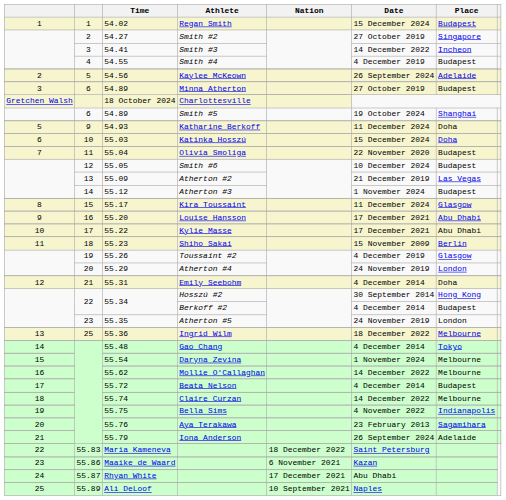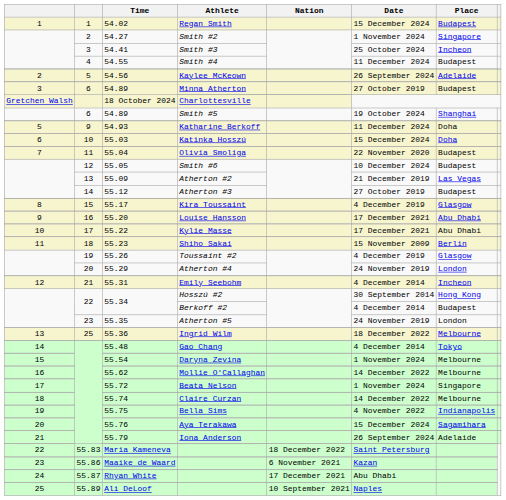 <table class="wikitable sortable">
 <tr>
 <th></th>
 <th></th>
 <th>Time</th>
 <th>Athlete</th>
 <th>Nation</th>
 <th>Date</th>
 <th>Place</th>
 <th class="unsortable"></th>
 </tr>
 <tr bgcolor=f6F5CE>
 <td align=center>1</td>
 <td align=center>1</td>
 <td>54.02</td>
 <td><a href='#'>Regan Smith</a></td>
 <td></td>
 <td>15 December 2024</td>
 <td><a href='#'>Budapest</a></td>
 <td></td>
 </tr>
 <tr>
 <td rowspan="3"></td>
 <td align=center>2</td>
 <td>54.27</td>
 <td><em>Smith #2</em></td>
 <td rowspan="3"></td>
-<td>27 October 2019</td>
+<td>1 November 2024</td>
 <td><a href='#'>Singapore</a></td>
 <td></td>
 </tr>
 <tr>
 <td align=center>3</td>
 <td>54.41</td>
 <td><em>Smith #3</em></td>
-<td>14 December 2022</td>
+<td>25 October 2024</td>
 <td><a href='#'>Incheon</a></td>
 <td></td>
 </tr>
 <tr>
 <td align=center>4</td>
 <td>54.55</td>
 <td><em>Smith #4</em></td>
-<td>4 December 2019</td>
+<td>11 December 2024</td>
 <td>Budapest</td>
 <td></td>
 </tr>
 <tr>
 </tr>
 <tr bgcolor=f6F5CE>
 <td align=center>2</td>
 <td align=center>5</td>
 <td>54.56</td>
 <td><a href='#'>Kaylee McKeown</a></td>
 <td></td>
 <td>26 September 2024</td>
 <td><a href='#'>Adelaide</a></td>
 <td></td>
 </tr>
 <tr>
 </tr>
 <tr bgcolor=f6F5CE>
 <td rowspan="2" align=center>3</td>
 <td rowspan="2" align=center>6</td>
 <td rowspan="2">54.89</td>
 <td><a href='#'>Minna Atherton</a></td>
 <td></td>
 <td>27 October 2019</td>
 <td>Budapest</td>
 <td></td>
 </tr>
 <tr>
 </tr>
 <tr bgcolor=f6F5CE>
 <td><a href='#'>Gretchen Walsh</a></td>
 <td></td>
 <td>18 October 2024</td>
 <td><a href='#'>Charlottesville</a></td>
 <td></td>
 </tr>
 <tr>
 <td></td>
 <td align=center>6</td>
 <td>54.89</td>
 <td><em>Smith #5</em></td>
 <td></td>
 <td>19 October 2024</td>
 <td><a href='#'>Shanghai</a></td>
 <td></td>
 </tr>
 <tr>
 </tr>
 <tr bgcolor=f6F5CE>
 <td align=center>5</td>
 <td align=center>9</td>
 <td>54.93</td>
 <td><a href='#'>Katharine Berkoff</a></td>
 <td></td>
 <td>11 December 2024</td>
 <td>Doha</td>
 <td></td>
 </tr>
 <tr>
 </tr>
 <tr bgcolor=f6F5CE>
 <td align=center>6</td>
 <td align=center>10</td>
 <td>55.03</td>
 <td><a href='#'>Katinka Hosszú</a></td>
 <td></td>
 <td>15 December 2024</td>
 <td><a href='#'>Doha</a></td>
 <td></td>
 </tr>
 <tr>
 </tr>
 <tr bgcolor=f6F5CE>
 <td align=center>7</td>
 <td align=center>11</td>
 <td>55.04</td>
 <td><a href='#'>Olivia Smoliga</a></td>
 <td></td>
 <td>22 November 2020</td>
 <td>Budapest</td>
 <td></td>
 </tr>
 <tr>
 <td rowspan="3"></td>
 <td align=center>12</td>
 <td>55.05</td>
 <td><em>Smith #6</em></td>
 <td rowspan="3"></td>
 <td>10 December 2024</td>
 <td>Budapest</td>
 <td></td>
 </tr>
 <tr>
 <td align=center>13</td>
 <td>55.09</td>
 <td><em>Atherton #2</em></td>
 <td>21 December 2019</td>
 <td><a href='#'>Las Vegas</a></td>
 <td></td>
 </tr>
 <tr>
 <td align=center>14</td>
 <td>55.12</td>
 <td><em>Atherton #3</em></td>
-<td>1 November 2024</td>
+<td>27 October 2019</td>
 <td>Budapest</td>
 <td></td>
 </tr>
 <tr>
 </tr>
 <tr bgcolor=f6F5CE>
 <td align=center>8</td>
 <td align=center>15</td>
 <td>55.17</td>
 <td><a href='#'>Kira Toussaint</a></td>
 <td></td>
-<td>11 December 2024</td>
+<td>4 December 2019</td>
 <td><a href='#'>Glasgow</a></td>
 <td></td>
 </tr>
 <tr>
 </tr>
 <tr bgcolor=f6F5CE>
 <td align=center>9</td>
 <td align=center>16</td>
 <td>55.20</td>
 <td><a href='#'>Louise Hansson</a></td>
 <td></td>
 <td>17 December 2021</td>
 <td><a href='#'>Abu Dhabi</a></td>
 <td></td>
 </tr>
 <tr>
 </tr>
 <tr bgcolor=f6F5CE>
 <td align=center>10</td>
 <td align=center>17</td>
 <td>55.22</td>
 <td><a href='#'>Kylie Masse</a></td>
 <td></td>
 <td>17 December 2021</td>
 <td>Abu Dhabi</td>
 <td></td>
 </tr>
 <tr>
 </tr>
 <tr bgcolor=f6F5CE>
 <td align=center>11</td>
 <td align=center>18</td>
 <td>55.23</td>
 <td><a href='#'>Shiho Sakai</a></td>
 <td></td>
 <td>15 November 2009</td>
 <td><a href='#'>Berlin</a></td>
 <td></td>
 </tr>
 <tr>
 <td rowspan="2"></td>
 <td align=center>19</td>
 <td>55.26</td>
 <td><em>Toussaint #2</em></td>
 <td rowspan="2"></td>
 <td>4 December 2019</td>
 <td><a href='#'>Glasgow</a></td>
 <td></td>
 </tr>
 <tr>
 <td align=center>20</td>
 <td>55.29</td>
 <td><em>Atherton #4</em></td>
 <td>24 November 2019</td>
 <td><a href='#'>London</a></td>
 <td></td>
 </tr>
 <tr>
 </tr>
 <tr bgcolor=f6F5CE>
 <td align=center>12</td>
 <td align=center>21</td>
 <td>55.31</td>
 <td><a href='#'>Emily Seebohm</a></td>
 <td></td>
 <td>4 December 2014</td>
-<td>Doha</td>
+<td><a href='#'>Incheon</a></td>
 <td></td>
 </tr>
 <tr>
 <td rowspan="3"></td>
 <td rowspan="2" align=center>22</td>
 <td rowspan="2">55.34</td>
 <td><em>Hosszú #2</em></td>
 <td rowspan="3"></td>
 <td>30 September 2014</td>
 <td><a href='#'>Hong Kong</a></td>
 <td></td>
 </tr>
 <tr>
 <td><em>Berkoff #2</em></td>
 <td>4 December 2014</td>
 <td>Budapest</td>
 <td></td>
 </tr>
 <tr>
 <td align=center>23</td>
 <td>55.35</td>
 <td><em>Atherton #5</em></td>
 <td>24 November 2019</td>
 <td>London</td>
 <td></td>
 </tr>
 <tr>
 </tr>
 <tr bgcolor=f6F5CE>
 <td align=center>13</td>
 <td align=center>25</td>
 <td>55.36</td>
 <td><a href='#'>Ingrid Wilm</a></td>
 <td></td>
 <td>18 December 2022</td>
 <td><a href='#'>Melbourne</a></td>
 <td></td>
 </tr>
 <tr>
 </tr>
 <tr bgcolor=CCFFCC>
 <td align=center>14</td>
 <td rowspan="16"></td>
 <td>55.48</td>
 <td><a href='#'>Gao Chang</a></td>
 <td></td>
 <td>4 December 2014</td>
 <td><a href='#'>Tokyo</a></td>
 <td></td>
 </tr>
 <tr>
 </tr>
 <tr bgcolor=CCFFCC>
 <td align=center>15</td>
 <td>55.54</td>
 <td><a href='#'>Daryna Zevina</a></td>
 <td></td>
 <td>1 November 2024</td>
 <td>Melbourne</td>
 <td></td>
 </tr>
 <tr>
 </tr>
 <tr bgcolor=CCFFCC>
 <td align=center>16</td>
 <td>55.62</td>
 <td><a href='#'>Mollie O'Callaghan</a></td>
 <td></td>
 <td>14 December 2022</td>
 <td>Melbourne</td>
 <td></td>
 </tr>
 <tr>
 </tr>
 <tr bgcolor=CCFFCC>
 <td align=center>17</td>
 <td>55.72</td>
 <td><a href='#'>Beata Nelson</a></td>
 <td></td>
-<td>4 December 2014</td>
-<td>Budapest</td>
+<td>1 November 2024</td>
+<td>Singapore</td>
 <td></td>
 </tr>
 <tr>
 </tr>
 <tr bgcolor=CCFFCC>
 <td align=center>18</td>
 <td>55.74</td>
 <td><a href='#'>Claire Curzan</a></td>
 <td></td>
 <td>14 December 2022</td>
 <td>Melbourne</td>
 <td></td>
 </tr>
 <tr>
 </tr>
 <tr bgcolor=CCFFCC>
 <td align=center>19</td>
 <td>55.75</td>
 <td><a href='#'>Bella Sims</a></td>
 <td></td>
 <td>4 November 2022</td>
 <td><a href='#'>Indianapolis</a></td>
 <td></td>
 </tr>
 <tr>
 </tr>
 <tr bgcolor=CCFFCC>
 <td align=center>20</td>
 <td>55.76</td>
 <td><a href='#'>Aya Terakawa</a></td>
 <td></td>
-<td>23 February 2013</td>
+<td>15 December 2024</td>
 <td><a href='#'>Sagamihara</a></td>
 <td></td>
 </tr>
 <tr>
 </tr>
 <tr bgcolor=CCFFCC>
 <td align=center>21</td>
 <td>55.79</td>
 <td><a href='#'>Iona Anderson</a></td>
 <td></td>
 <td>26 September 2024</td>
 <td>Adelaide</td>
 <td></td>
 </tr>
 <tr>
 </tr>
 <tr bgcolor=CCFFCC>
 <td align=center>22</td>
 <td>55.83</td>
 <td><a href='#'>Maria Kameneva</a></td>
 <td></td>
 <td>18 December 2022</td>
 <td><a href='#'>Saint Petersburg</a></td>
 <td></td>
 </tr>
 <tr>
 </tr>
 <tr bgcolor=CCFFCC>
 <td align=center>23</td>
 <td>55.86</td>
 <td><a href='#'>Maaike de Waard</a></td>
 <td></td>
 <td>6 November 2021</td>
 <td><a href='#'>Kazan</a></td>
 <td></td>
 </tr>
 <tr>
 </tr>
 <tr bgcolor=CCFFCC>
 <td align=center>24</td>
 <td>55.87</td>
 <td><a href='#'>Rhyan White</a></td>
 <td></td>
 <td>17 December 2021</td>
 <td>Abu Dhabi</td>
 <td></td>
 </tr>
 <tr>
 </tr>
 <tr bgcolor=CCFFCC>
 <td align=center>25</td>
 <td>55.89</td>
 <td><a href='#'>Ali DeLoof</a></td>
 <td></td>
 <td>10 September 2021</td>
 <td><a href='#'>Naples</a></td>
 <td></td>
 </tr>
 </table>
